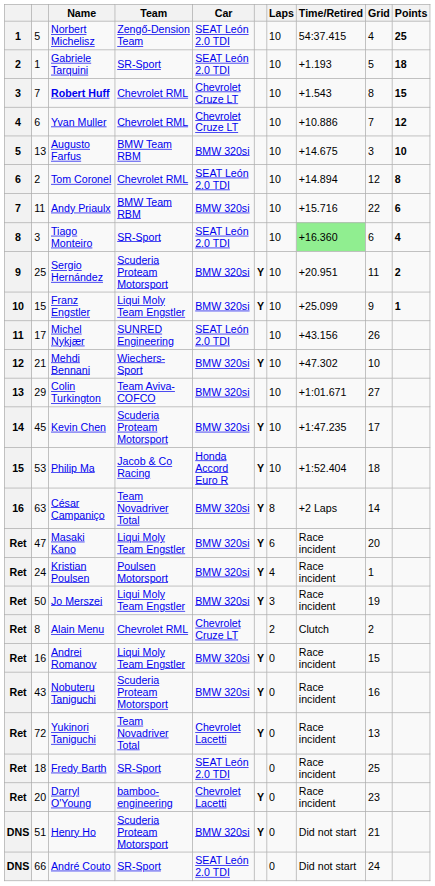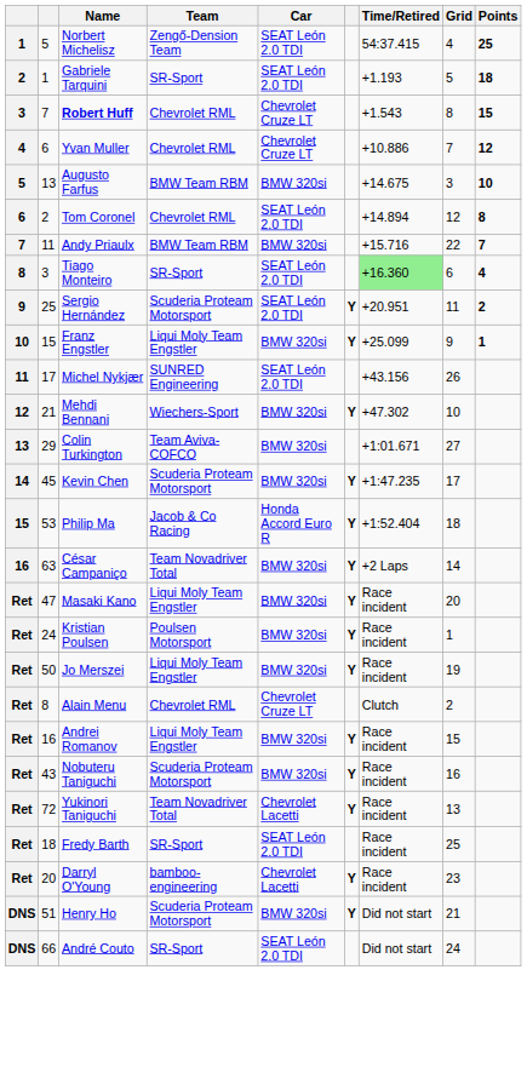 <table class="wikitable sortable" style="font-size: 95%;">
 <tr>
 <th></th>
 <th></th>
 <th>Name</th>
 <th>Team</th>
 <th>Car</th>
 <th></th>
-<th>Laps</th>
 <th>Time/Retired</th>
 <th>Grid</th>
 <th>Points</th>
 </tr>
 <tr>
 <th>1</th>
 <td>5</td>
 <td> <a href='#'>Norbert Michelisz</a></td>
 <td><a href='#'>Zengő-Dension Team</a></td>
 <td><a href='#'>SEAT León 2.0 TDI</a></td>
 <td></td>
-<td>10</td>
 <td>54:37.415</td>
 <td>4</td>
 <td><strong>25</strong></td>
 </tr>
 <tr>
 <th>2</th>
 <td>1</td>
 <td> <a href='#'>Gabriele Tarquini</a></td>
 <td><a href='#'>SR-Sport</a></td>
 <td><a href='#'>SEAT León 2.0 TDI</a></td>
 <td></td>
-<td>10</td>
 <td>+1.193</td>
 <td>5</td>
 <td><strong>18</strong></td>
 </tr>
 <tr>
 <th>3</th>
 <td>7</td>
 <td> <strong><a href='#'>Robert Huff</a></strong></td>
 <td><a href='#'>Chevrolet RML</a></td>
 <td><a href='#'>Chevrolet Cruze LT</a></td>
 <td></td>
-<td>10</td>
 <td>+1.543</td>
 <td>8</td>
 <td><strong>15</strong></td>
 </tr>
 <tr>
 <th>4</th>
 <td>6</td>
 <td> <a href='#'>Yvan Muller</a></td>
 <td><a href='#'>Chevrolet RML</a></td>
 <td><a href='#'>Chevrolet Cruze LT</a></td>
 <td></td>
-<td>10</td>
 <td>+10.886</td>
 <td>7</td>
 <td><strong>12</strong></td>
 </tr>
 <tr>
 <th>5</th>
 <td>13</td>
 <td> <a href='#'>Augusto Farfus</a></td>
 <td><a href='#'>BMW Team RBM</a></td>
 <td><a href='#'>BMW 320si</a></td>
 <td></td>
-<td>10</td>
 <td>+14.675</td>
 <td>3</td>
 <td><strong>10</strong></td>
 </tr>
 <tr>
 <th>6</th>
 <td>2</td>
 <td> <a href='#'>Tom Coronel</a></td>
 <td><a href='#'>Chevrolet RML</a></td>
 <td><a href='#'>SEAT León 2.0 TDI</a></td>
 <td></td>
-<td>10</td>
 <td>+14.894</td>
 <td>12</td>
 <td><strong>8</strong></td>
 </tr>
 <tr>
 <th>7</th>
 <td>11</td>
 <td> <a href='#'>Andy Priaulx</a></td>
 <td><a href='#'>BMW Team RBM</a></td>
 <td><a href='#'>BMW 320si</a></td>
 <td></td>
-<td>10</td>
 <td>+15.716</td>
 <td>22</td>
-<td><strong>6</strong></td>
+<td><strong>7</strong></td>
 </tr>
 <tr>
 <th>8</th>
 <td>3</td>
 <td> <a href='#'>Tiago Monteiro</a></td>
 <td><a href='#'>SR-Sport</a></td>
 <td><a href='#'>SEAT León 2.0 TDI</a></td>
 <td></td>
-<td>10</td>
 <td style="background: lightgreen;">+16.360</td>
 <td>6</td>
 <td><strong>4</strong></td>
 </tr>
 <tr>
 <th>9</th>
 <td>25</td>
 <td> <a href='#'>Sergio Hernández</a></td>
 <td><a href='#'>Scuderia Proteam Motorsport</a></td>
-<td><a href='#'>BMW 320si</a></td>
+<td><a href='#'>SEAT León 2.0 TDI</a></td>
 <td align=center><strong><span>Y</span></strong></td>
-<td>10</td>
 <td>+20.951</td>
 <td>11</td>
 <td><strong>2</strong></td>
 </tr>
 <tr>
 <th>10</th>
 <td>15</td>
 <td> <a href='#'>Franz Engstler</a></td>
 <td><a href='#'>Liqui Moly Team Engstler</a></td>
 <td><a href='#'>BMW 320si</a></td>
 <td align=center><strong><span>Y</span></strong></td>
-<td>10</td>
 <td>+25.099</td>
 <td>9</td>
 <td><strong>1</strong></td>
 </tr>
 <tr>
 <th>11</th>
 <td>17</td>
 <td> <a href='#'>Michel Nykjær</a></td>
 <td><a href='#'>SUNRED Engineering</a></td>
 <td><a href='#'>SEAT León 2.0 TDI</a></td>
 <td></td>
-<td>10</td>
 <td>+43.156</td>
 <td>26</td>
 <td></td>
 </tr>
 <tr>
 <th>12</th>
 <td>21</td>
 <td> <a href='#'>Mehdi Bennani</a></td>
 <td><a href='#'>Wiechers-Sport</a></td>
 <td><a href='#'>BMW 320si</a></td>
 <td align=center><strong><span>Y</span></strong></td>
-<td>10</td>
 <td>+47.302</td>
 <td>10</td>
 <td></td>
 </tr>
 <tr>
 <th>13</th>
 <td>29</td>
 <td> <a href='#'>Colin Turkington</a></td>
 <td><a href='#'>Team Aviva-COFCO</a></td>
 <td><a href='#'>BMW 320si</a></td>
 <td></td>
-<td>10</td>
 <td>+1:01.671</td>
 <td>27</td>
 <td></td>
 </tr>
 <tr>
 <th>14</th>
 <td>45</td>
 <td> <a href='#'>Kevin Chen</a></td>
 <td><a href='#'>Scuderia Proteam Motorsport</a></td>
 <td><a href='#'>BMW 320si</a></td>
 <td align=center><strong><span>Y</span></strong></td>
-<td>10</td>
 <td>+1:47.235</td>
 <td>17</td>
 <td></td>
 </tr>
 <tr>
 <th>15</th>
 <td>53</td>
 <td> <a href='#'>Philip Ma</a></td>
 <td><a href='#'>Jacob & Co Racing</a></td>
 <td><a href='#'>Honda Accord Euro R</a></td>
 <td align=center><strong><span>Y</span></strong></td>
-<td>10</td>
 <td>+1:52.404</td>
 <td>18</td>
 <td></td>
 </tr>
 <tr>
 <th>16</th>
 <td>63</td>
 <td> <a href='#'>César Campaniço</a></td>
 <td><a href='#'>Team Novadriver Total</a></td>
 <td><a href='#'>BMW 320si</a></td>
 <td align=center><strong><span>Y</span></strong></td>
-<td>8</td>
 <td>+2 Laps</td>
 <td>14</td>
 <td></td>
 </tr>
 <tr>
 <th>Ret</th>
 <td>47</td>
 <td> <a href='#'>Masaki Kano</a></td>
 <td><a href='#'>Liqui Moly Team Engstler</a></td>
 <td><a href='#'>BMW 320si</a></td>
 <td align=center><strong><span>Y</span></strong></td>
-<td>6</td>
 <td>Race incident</td>
 <td>20</td>
 <td></td>
 </tr>
 <tr>
 <th>Ret</th>
 <td>24</td>
 <td> <a href='#'>Kristian Poulsen</a></td>
 <td><a href='#'>Poulsen Motorsport</a></td>
 <td><a href='#'>BMW 320si</a></td>
 <td align=center><strong><span>Y</span></strong></td>
-<td>4</td>
 <td>Race incident</td>
 <td>1</td>
 <td></td>
 </tr>
 <tr>
 <th>Ret</th>
 <td>50</td>
 <td> <a href='#'>Jo Merszei</a></td>
 <td><a href='#'>Liqui Moly Team Engstler</a></td>
 <td><a href='#'>BMW 320si</a></td>
 <td align=center><strong><span>Y</span></strong></td>
-<td>3</td>
 <td>Race incident</td>
 <td>19</td>
 <td></td>
 </tr>
 <tr>
 <th>Ret</th>
 <td>8</td>
 <td> <a href='#'>Alain Menu</a></td>
 <td><a href='#'>Chevrolet RML</a></td>
 <td><a href='#'>Chevrolet Cruze LT</a></td>
 <td></td>
-<td>2</td>
 <td>Clutch</td>
 <td>2</td>
 <td></td>
 </tr>
 <tr>
 <th>Ret</th>
 <td>16</td>
 <td> <a href='#'>Andrei Romanov</a></td>
 <td><a href='#'>Liqui Moly Team Engstler</a></td>
 <td><a href='#'>BMW 320si</a></td>
 <td align=center><strong><span>Y</span></strong></td>
-<td>0</td>
 <td>Race incident</td>
 <td>15</td>
 <td></td>
 </tr>
 <tr>
 <th>Ret</th>
 <td>43</td>
 <td> <a href='#'>Nobuteru Taniguchi</a></td>
 <td><a href='#'>Scuderia Proteam Motorsport</a></td>
 <td><a href='#'>BMW 320si</a></td>
 <td align=center><strong><span>Y</span></strong></td>
-<td>0</td>
 <td>Race incident</td>
 <td>16</td>
 <td></td>
 </tr>
 <tr>
 <th>Ret</th>
 <td>72</td>
 <td> <a href='#'>Yukinori Taniguchi</a></td>
 <td><a href='#'>Team Novadriver Total</a></td>
 <td><a href='#'>Chevrolet Lacetti</a></td>
 <td align=center><strong><span>Y</span></strong></td>
-<td>0</td>
 <td>Race incident</td>
 <td>13</td>
 <td></td>
 </tr>
 <tr>
 <th>Ret</th>
 <td>18</td>
 <td> <a href='#'>Fredy Barth</a></td>
 <td><a href='#'>SR-Sport</a></td>
 <td><a href='#'>SEAT León 2.0 TDI</a></td>
 <td></td>
-<td>0</td>
 <td>Race incident</td>
 <td>25</td>
 <td></td>
 </tr>
 <tr>
 <th>Ret</th>
 <td>20</td>
 <td> <a href='#'>Darryl O'Young</a></td>
 <td><a href='#'>bamboo-engineering</a></td>
 <td><a href='#'>Chevrolet Lacetti</a></td>
 <td align=center><strong><span>Y</span></strong></td>
-<td>0</td>
 <td>Race incident</td>
 <td>23</td>
 <td></td>
 </tr>
 <tr>
 <th>DNS</th>
 <td>51</td>
 <td> <a href='#'>Henry Ho</a></td>
 <td><a href='#'>Scuderia Proteam Motorsport</a></td>
 <td><a href='#'>BMW 320si</a></td>
 <td align=center><strong><span>Y</span></strong></td>
-<td>0</td>
 <td>Did not start</td>
 <td>21</td>
 <td></td>
 </tr>
 <tr>
 <th>DNS</th>
 <td>66</td>
 <td> <a href='#'>André Couto</a></td>
 <td><a href='#'>SR-Sport</a></td>
 <td><a href='#'>SEAT León 2.0 TDI</a></td>
 <td></td>
-<td>0</td>
 <td>Did not start</td>
 <td>24</td>
 <td></td>
 </tr>
 </table>
